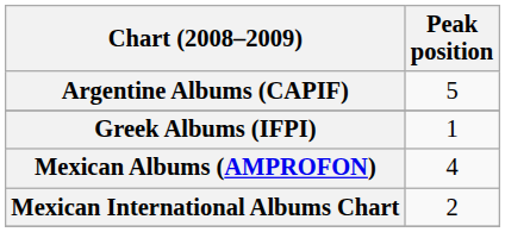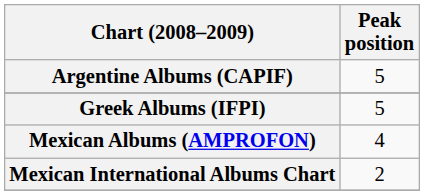 <table class="wikitable sortable plainrowheaders" style="text-align:center">
 <tr>
 <th scope="col">Chart (2008–2009)</th>
 <th scope="col">Peak<br> position</th>
 </tr>
 <tr>
 <th scope="row">Argentine Albums (CAPIF)</th>
 <td>5</td>
 </tr>
 <tr>
 </tr>
 <tr>
 </tr>
 <tr>
 </tr>
 <tr>
 </tr>
 <tr>
 </tr>
 <tr>
 </tr>
 <tr>
 </tr>
 <tr>
 </tr>
 <tr>
 <th scope="row">Greek Albums (IFPI)</th>
-<td>1</td>
+<td>5</td>
 </tr>
 <tr>
 <th scope="row">Mexican Albums (<a href='#'>AMPROFON</a>)</th>
 <td>4</td>
 </tr>
 <tr>
 <th scope="row">Mexican International Albums Chart</th>
 <td>2</td>
 </tr>
 <tr>
 </tr>
 <tr>
 </tr>
 <tr>
 </tr>
 <tr>
 </tr>
 <tr>
 </tr>
 <tr>
 </tr>
 </table>
